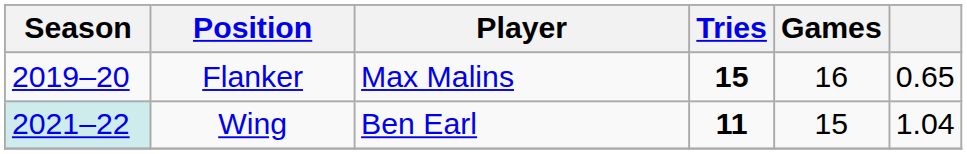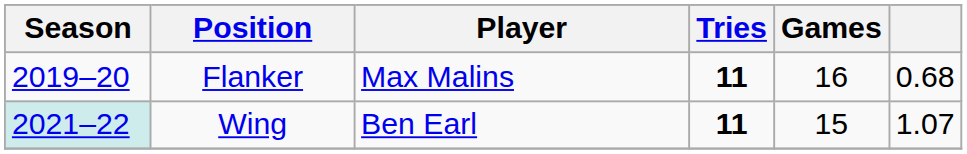 <table class="wikitable sticky-header">
 <tr>
 <th width=70>Season</th>
 <th width=100><a href='#'>Position</a></th>
 <th width=170>Player</th>
 <th><a href='#'>Tries</a></th>
 <th>Games</th>
 <th></th>
 </tr>
 <tr>
 <td><a href='#'>2019–20</a></td>
 <td align=center><a href='#'>Flanker</a></td>
 <td> <a href='#'>Max Malins</a></td>
-<td align=center><strong>15</strong></td>
+<td align=center><strong>11</strong></td>
 <td align=center>16</td>
-<td>0.65</td>
+<td>0.68</td>
 </tr>
 <tr>
 <td style="background:#CFECEC"><a href='#'>2021–22</a><small></small></td>
 <td align=center><a href='#'>Wing</a></td>
 <td> <a href='#'>Ben Earl</a></td>
 <td align=center><strong>11</strong></td>
 <td align=center>15</td>
-<td>1.04</td>
+<td>1.07</td>
 </tr>
 <tr>
 </tr>
 </table>
